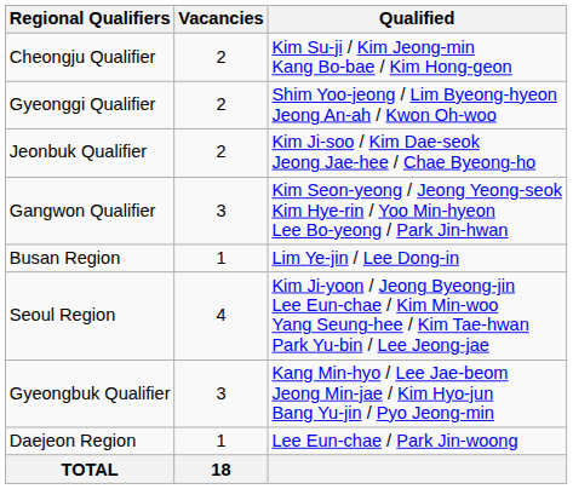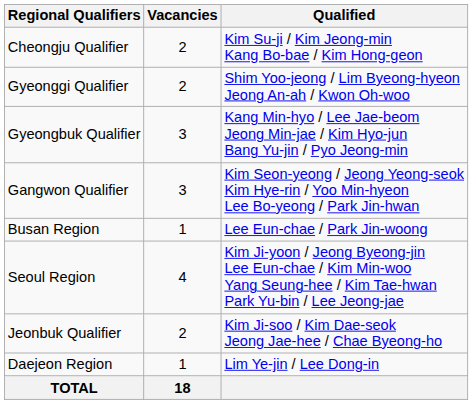 <table class="wikitable" border="1">
 <tr>
 <th scope="col">Regional Qualifiers</th>
 <th scope="col">Vacancies</th>
 <th scope="col">Qualified</th>
 </tr>
 <tr>
 <td> Cheongju Qualifier</td>
 <td align=center>2</td>
 <td><a href='#'>Kim Su-ji</a> / <a href='#'>Kim Jeong-min</a> <br> <a href='#'>Kang Bo-bae</a> / <a href='#'>Kim Hong-geon</a></td>
 </tr>
 <tr>
 <td> Gyeonggi Qualifier</td>
 <td align=center>2</td>
 <td><a href='#'>Shim Yoo-jeong</a> / <a href='#'>Lim Byeong-hyeon</a> <br> <a href='#'>Jeong An-ah</a> / <a href='#'>Kwon Oh-woo</a></td>
 </tr>
 <tr>
-<td> Jeonbuk Qualifier</td>
-<td align=center>2</td>
-<td><a href='#'>Kim Ji-soo</a> / <a href='#'>Kim Dae-seok</a> <br> <a href='#'>Jeong Jae-hee</a> / <a href='#'>Chae Byeong-ho</a></td>
+<td> Gyeongbuk Qualifier</td>
+<td align=center>3</td>
+<td><a href='#'>Kang Min-hyo</a> / <a href='#'>Lee Jae-beom</a> <br> <a href='#'>Jeong Min-jae</a> / <a href='#'>Kim Hyo-jun</a> <br> <a href='#'>Bang Yu-jin</a> / <a href='#'>Pyo Jeong-min</a></td>
 </tr>
 <tr>
 <td> Gangwon Qualifier</td>
 <td align=center>3</td>
 <td><a href='#'>Kim Seon-yeong</a> / <a href='#'>Jeong Yeong-seok</a> <br> <a href='#'>Kim Hye-rin</a> / <a href='#'>Yoo Min-hyeon</a> <br> <a href='#'>Lee Bo-yeong</a> / <a href='#'>Park Jin-hwan</a></td>
 </tr>
 <tr>
 <td> Busan Region</td>
 <td align=center>1</td>
-<td><a href='#'>Lim Ye-jin</a> / <a href='#'>Lee Dong-in</a></td>
+<td><a href='#'>Lee Eun-chae</a> / <a href='#'>Park Jin-woong</a></td>
 </tr>
 <tr>
 <td> Seoul Region</td>
 <td align=center>4</td>
 <td><a href='#'>Kim Ji-yoon</a> / <a href='#'>Jeong Byeong-jin</a> <br> <a href='#'>Lee Eun-chae</a> / <a href='#'>Kim Min-woo</a> <br> <a href='#'>Yang Seung-hee</a> / <a href='#'>Kim Tae-hwan</a> <br> <a href='#'>Park Yu-bin</a> / <a href='#'>Lee Jeong-jae</a></td>
 </tr>
 <tr>
-<td> Gyeongbuk Qualifier</td>
-<td align=center>3</td>
-<td><a href='#'>Kang Min-hyo</a> / <a href='#'>Lee Jae-beom</a> <br> <a href='#'>Jeong Min-jae</a> / <a href='#'>Kim Hyo-jun</a> <br> <a href='#'>Bang Yu-jin</a> / <a href='#'>Pyo Jeong-min</a></td>
+<td> Jeonbuk Qualifier</td>
+<td align=center>2</td>
+<td><a href='#'>Kim Ji-soo</a> / <a href='#'>Kim Dae-seok</a> <br> <a href='#'>Jeong Jae-hee</a> / <a href='#'>Chae Byeong-ho</a></td>
 </tr>
 <tr>
 <td> Daejeon Region</td>
 <td align=center>1</td>
-<td><a href='#'>Lee Eun-chae</a> / <a href='#'>Park Jin-woong</a></td>
+<td><a href='#'>Lim Ye-jin</a> / <a href='#'>Lee Dong-in</a></td>
 </tr>
 <tr>
 <th>TOTAL</th>
 <th>18</th>
 <th></th>
 </tr>
 </table>
